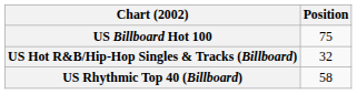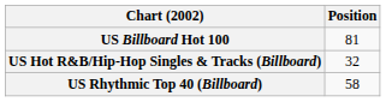 <table class="wikitable sortable plainrowheaders" style="text-align:center">
 <tr>
 <th scope="col">Chart (2002)</th>
 <th scope="col">Position</th>
 </tr>
 <tr>
 <th scope="row">US <em>Billboard</em> Hot 100</th>
-<td>75</td>
+<td>81</td>
 </tr>
 <tr>
 <th scope="row">US Hot R&B/Hip-Hop Singles & Tracks (<em>Billboard</em>)</th>
 <td>32</td>
 </tr>
 <tr>
 <th scope="row">US Rhythmic Top 40 (<em>Billboard</em>)</th>
 <td>58</td>
 </tr>
 </table>
